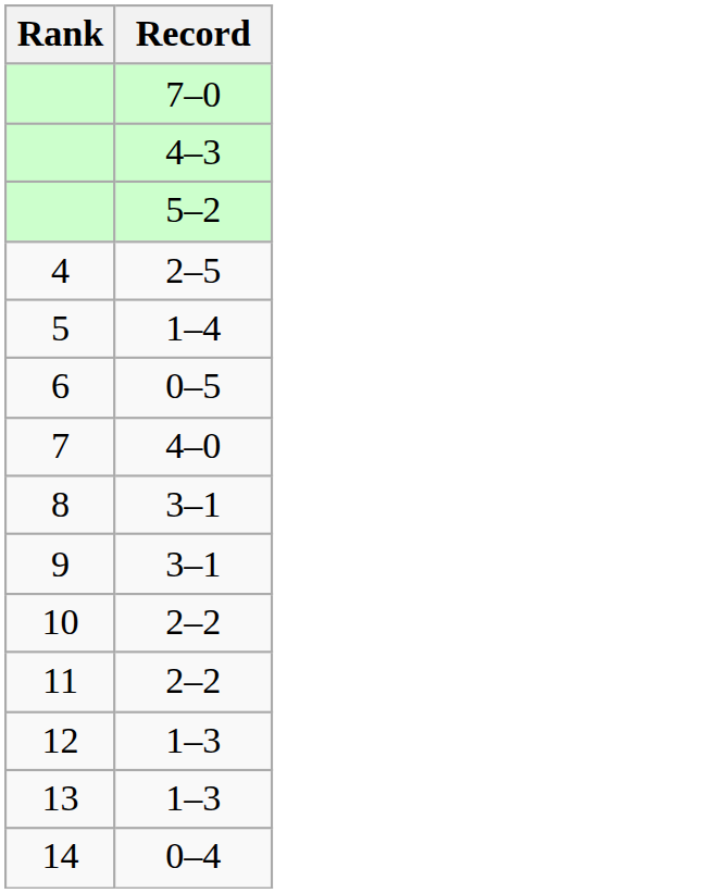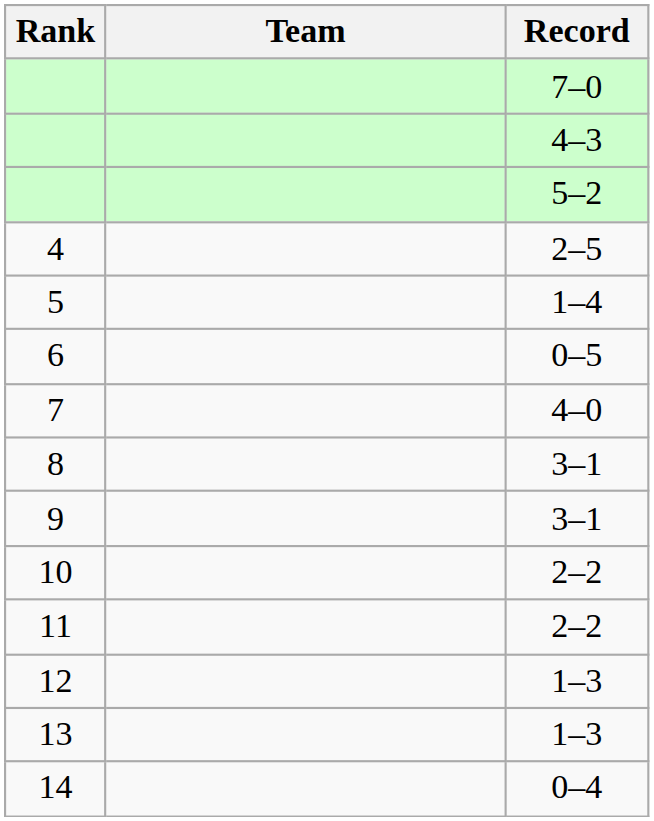 <table class="wikitable" style="text-align: center;">
 <tr>
 <th width=40>Rank</th>
+<th width=180>Team</th>
 <th width=60>Record</th>
 </tr>
 <tr bgcolor="#ccffcc">
 <td></td>
+<td align=left></td>
 <td>7–0</td>
 </tr>
 <tr bgcolor="#ccffcc">
 <td></td>
+<td align=left></td>
 <td>4–3</td>
 </tr>
 <tr bgcolor="#ccffcc">
 <td></td>
+<td align=left></td>
 <td>5–2</td>
 </tr>
 <tr>
 <td>4</td>
+<td align=left></td>
 <td>2–5</td>
 </tr>
 <tr>
 <td>5</td>
+<td align=left></td>
 <td>1–4</td>
 </tr>
 <tr>
 <td>6</td>
+<td align=left></td>
 <td>0–5</td>
 </tr>
 <tr>
 <td>7</td>
+<td align=left></td>
 <td>4–0</td>
 </tr>
 <tr>
 <td>8</td>
+<td align=left></td>
 <td>3–1</td>
 </tr>
 <tr>
 <td>9</td>
+<td align=left></td>
 <td>3–1</td>
 </tr>
 <tr>
 <td>10</td>
+<td align=left></td>
 <td>2–2</td>
 </tr>
 <tr>
 <td>11</td>
+<td align=left></td>
 <td>2–2</td>
 </tr>
 <tr>
 <td>12</td>
+<td align=left></td>
 <td>1–3</td>
 </tr>
 <tr>
 <td>13</td>
+<td align=left></td>
 <td>1–3</td>
 </tr>
 <tr>
 <td>14</td>
+<td align=left></td>
 <td>0–4</td>
 </tr>
 </table>
